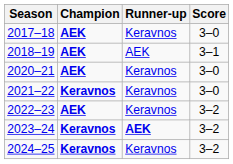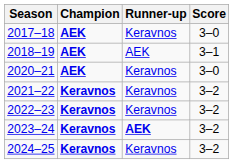 <table class="wikitable">
 <tr>
 <th>Season</th>
 <th>Champion</th>
 <th>Runner-up</th>
 <th>Score</th>
 </tr>
 <tr>
 <td><a href='#'>2017–18</a></td>
 <td><strong><a href='#'>AEK</a></strong></td>
 <td><a href='#'>Keravnos</a></td>
 <td align=center>3–0</td>
 </tr>
 <tr>
 <td><a href='#'>2018–19</a></td>
 <td><strong><a href='#'>AEK</a></strong></td>
 <td><a href='#'>AEK</a></td>
 <td align=center>3–1</td>
 </tr>
 <tr>
 <td><a href='#'>2020–21</a></td>
 <td><strong><a href='#'>AEK</a></strong></td>
 <td><a href='#'>Keravnos</a></td>
 <td align=center>3–0</td>
 </tr>
 <tr>
 <td><a href='#'>2021–22</a></td>
 <td><strong><a href='#'>Keravnos</a></strong></td>
 <td><a href='#'>Keravnos</a></td>
-<td align=center>3–0</td>
+<td align=center>3–2</td>
 </tr>
 <tr>
 <td><a href='#'>2022–23</a></td>
-<td><strong><a href='#'>AEK</a></strong></td>
+<td><strong><a href='#'>Keravnos</a></strong></td>
 <td><a href='#'>Keravnos</a></td>
 <td align=center>3–2</td>
 </tr>
 <tr>
 <td><a href='#'>2023–24</a></td>
 <td><strong><a href='#'>Keravnos</a></strong></td>
 <td><strong><a href='#'>AEK</a></strong></td>
 <td align=center>3–2</td>
 </tr>
 <tr>
 <td><a href='#'>2024–25</a></td>
 <td><strong><a href='#'>Keravnos</a></strong></td>
 <td><a href='#'>Keravnos</a></td>
 <td align=center>3–2</td>
 </tr>
 </table>
